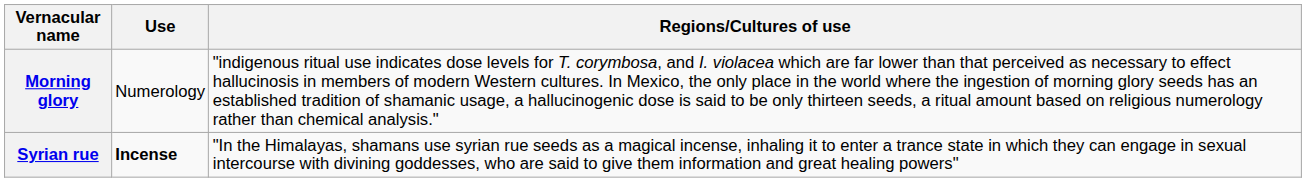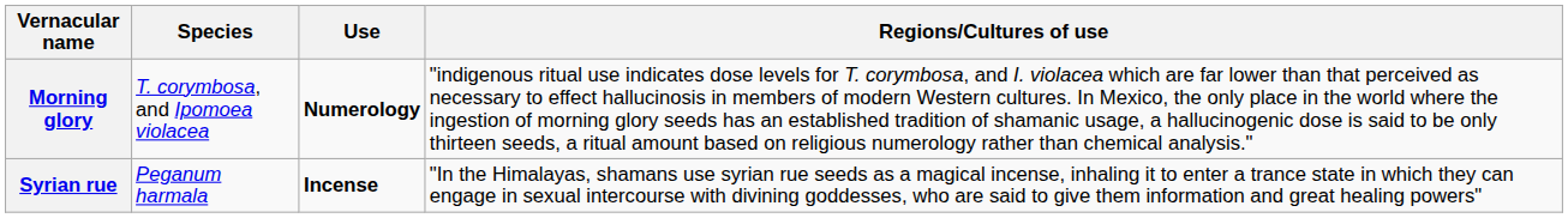 <table class="wikitable sortable">
 <tr>
 <th>Vernacular name</th>
+<th>Species</th>
 <th>Use</th>
 <th>Regions/Cultures of use</th>
 </tr>
 <tr>
 <th><a href='#'>Morning glory</a></th>
-<td>Numerology</td>
+<td><a href='#'><em>T. corymbosa</em></a>, and <em><a href='#'>Ipomoea violacea</a></em></td>
+<td><strong>Numerology</strong></td>
 <td>"indigenous ritual use indicates dose levels for <em>T. corymbosa</em>, and <em>I. violacea</em> which are far lower than that perceived as necessary to effect hallucinosis in members of modern Western cultures. In Mexico, the only place in the world where the ingestion of morning glory seeds has an established tradition of shamanic usage, a hallucinogenic dose is said to be only thirteen seeds, a ritual amount based on religious numerology rather than chemical analysis."</td>
 </tr>
 <tr>
 <th><a href='#'>Syrian rue</a></th>
+<td><em><a href='#'>Peganum harmala</a></em></td>
 <td><strong>Incense</strong></td>
 <td>"In the Himalayas, shamans use syrian rue seeds as a magical incense, inhaling it to enter a trance state in which they can engage in sexual intercourse with divining goddesses, who are said to give them information and great healing powers"</td>
 </tr>
 </table>
